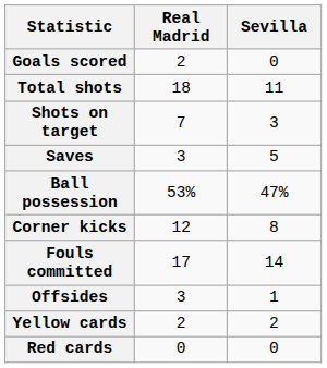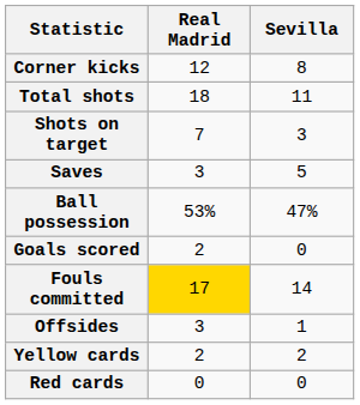 <table class="wikitable plainrowheaders" style="text-align:center">
 <tr>
 <th scope="col" style="width:100px">Statistic</th>
 <th scope="col" style="width:70px">Real Madrid</th>
 <th scope="col" style="width:70px">Sevilla</th>
 </tr>
 <tr>
-<th scope=row>Goals scored</th>
-<td>2</td>
-<td>0</td>
+<th scope=row>Corner kicks</th>
+<td>12</td>
+<td>8</td>
 </tr>
 <tr>
 <th scope=row>Total shots</th>
 <td>18</td>
 <td>11</td>
 </tr>
 <tr>
 <th scope=row>Shots on target</th>
 <td>7</td>
 <td>3</td>
 </tr>
 <tr>
 <th scope=row>Saves</th>
 <td>3</td>
 <td>5</td>
 </tr>
 <tr>
 <th scope=row>Ball possession</th>
 <td>53%</td>
 <td>47%</td>
 </tr>
 <tr>
-<th scope=row>Corner kicks</th>
-<td>12</td>
-<td>8</td>
+<th scope=row>Goals scored</th>
+<td>2</td>
+<td>0</td>
 </tr>
 <tr>
 <th scope=row>Fouls committed</th>
-<td>17</td>
+<td style="background: gold;">17</td>
 <td>14</td>
 </tr>
 <tr>
 <th scope=row>Offsides</th>
 <td>3</td>
 <td>1</td>
 </tr>
 <tr>
 <th scope=row>Yellow cards</th>
 <td>2</td>
 <td>2</td>
 </tr>
 <tr>
 <th scope=row>Red cards</th>
 <td>0</td>
 <td>0</td>
 </tr>
 </table>
